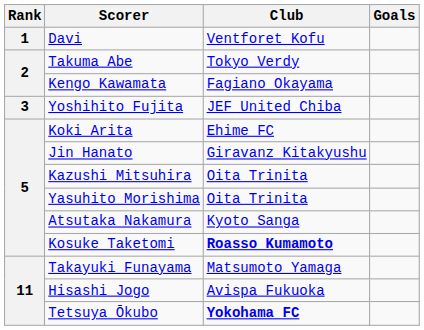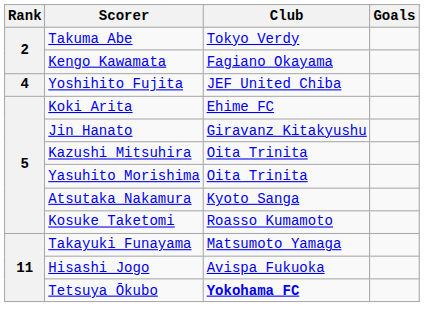 <table class="wikitable">
 <tr>
 <th>Rank</th>
 <th>Scorer</th>
 <th>Club</th>
 <th>Goals</th>
-</tr>
-<tr>
-<th>1</th>
-<td> <a href='#'>Davi</a></td>
-<td><a href='#'>Ventforet Kofu</a></td>
-<td></td>
 </tr>
 <tr>
 <th rowspan=2>2</th>
 <td> <a href='#'>Takuma Abe</a></td>
 <td><a href='#'>Tokyo Verdy</a></td>
 <td></td>
 </tr>
 <tr>
 <td> <a href='#'>Kengo Kawamata</a></td>
 <td><a href='#'>Fagiano Okayama</a></td>
 <td></td>
 </tr>
 <tr>
-<th>3</th>
+<th>4</th>
 <td> <a href='#'>Yoshihito Fujita</a></td>
 <td><a href='#'>JEF United Chiba</a></td>
 <td></td>
 </tr>
 <tr>
 <th rowspan=6>5</th>
 <td> <a href='#'>Koki Arita</a></td>
 <td><a href='#'>Ehime FC</a></td>
 <td></td>
 </tr>
 <tr>
 <td> <a href='#'>Jin Hanato</a></td>
 <td><a href='#'>Giravanz Kitakyushu</a></td>
 <td></td>
 </tr>
 <tr>
 <td> <a href='#'>Kazushi Mitsuhira</a></td>
 <td><a href='#'>Oita Trinita</a></td>
 <td></td>
 </tr>
 <tr>
 <td> <a href='#'>Yasuhito Morishima</a></td>
 <td><a href='#'>Oita Trinita</a></td>
 <td></td>
 </tr>
 <tr>
 <td> <a href='#'>Atsutaka Nakamura</a></td>
 <td><a href='#'>Kyoto Sanga</a></td>
 <td></td>
 </tr>
 <tr>
 <td> <a href='#'>Kosuke Taketomi</a></td>
-<td><strong><a href='#'>Roasso Kumamoto</a></strong></td>
+<td><a href='#'>Roasso Kumamoto</a></td>
 <td></td>
 </tr>
 <tr>
 <th rowspan=3>11</th>
 <td> <a href='#'>Takayuki Funayama</a></td>
 <td><a href='#'>Matsumoto Yamaga</a></td>
 <td></td>
 </tr>
 <tr>
 <td> <a href='#'>Hisashi Jogo</a></td>
 <td><a href='#'>Avispa Fukuoka</a></td>
 <td></td>
 </tr>
 <tr>
 <td> <a href='#'>Tetsuya Ōkubo</a></td>
 <td><strong><a href='#'>Yokohama FC</a></strong></td>
 <td></td>
 </tr>
 </table>
